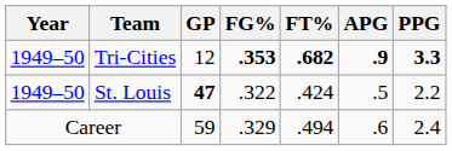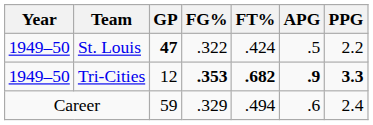 <table class="wikitable sortable" style="font-size:95%; text-align:right;">
 <tr>
 <th>Year</th>
 <th>Team</th>
 <th>GP</th>
 <th>FG%</th>
 <th>FT%</th>
 <th>APG</th>
 <th>PPG</th>
 </tr>
 <tr>
 <td style="text-align:left;"><a href='#'>1949–50</a></td>
+<td style="text-align:left;"><a href='#'>St. Louis</a></td>
+<td><strong>47</strong></td>
+<td>.322</td>
+<td>.424</td>
+<td>.5</td>
+<td>2.2</td>
+</tr>
+<tr>
+<td style="text-align:left;"><a href='#'>1949–50</a></td>
 <td style="text-align:left;"><a href='#'>Tri-Cities</a></td>
 <td>12</td>
 <td><strong>.353</strong></td>
 <td><strong>.682</strong></td>
 <td><strong>.9</strong></td>
 <td><strong>3.3</strong></td>
-</tr>
-<tr>
-<td style="text-align:left;"><a href='#'>1949–50</a></td>
-<td style="text-align:left;"><a href='#'>St. Louis</a></td>
-<td><strong>47</strong></td>
-<td>.322</td>
-<td>.424</td>
-<td>.5</td>
-<td>2.2</td>
 </tr>
 <tr>
 <td colspan="2" style="text-align:center;">Career</td>
 <td>59</td>
 <td>.329</td>
 <td>.494</td>
 <td>.6</td>
 <td>2.4</td>
 </tr>
 </table>
